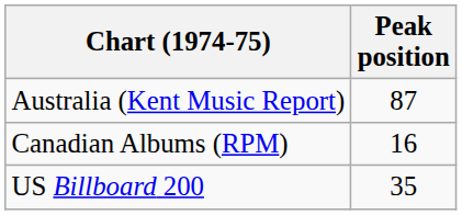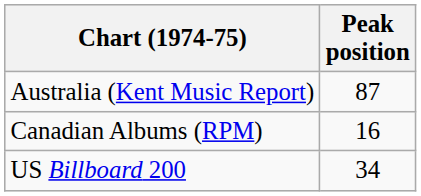 <table class="wikitable sortable" style="text-align:center;">
 <tr>
 <th>Chart (1974-75)</th>
 <th>Peak<br>position</th>
 </tr>
 <tr>
 <td align="left">Australia (<a href='#'>Kent Music Report</a>)</td>
 <td>87</td>
 </tr>
 <tr>
 <td align="left">Canadian Albums (<a href='#'>RPM</a>)</td>
 <td>16</td>
 </tr>
 <tr>
 <td align="left">US <a href='#'><em>Billboard</em> 200</a></td>
-<td>35</td>
+<td>34</td>
 </tr>
 </table>
